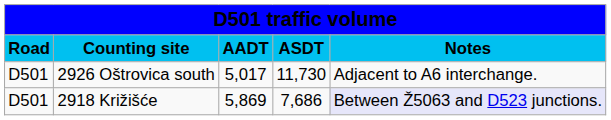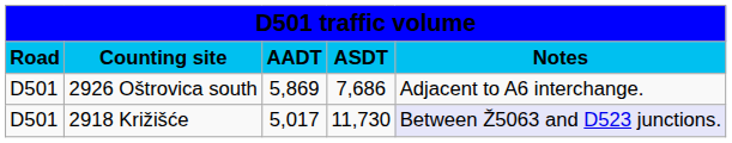 <table class="wikitable">
 <tr>
 <td colspan=5 bgcolor=blue align=center style=margin-top:15><span><big><strong>D501 traffic volume</strong></big></span></td>
 </tr>
 <tr>
 <td align=center bgcolor=00c0f0><strong>Road</strong></td>
 <td align=center bgcolor=00c0f0><strong>Counting site</strong></td>
 <td align=center bgcolor=00c0f0><strong>AADT</strong></td>
 <td align=center bgcolor=00c0f0><strong>ASDT</strong></td>
 <td align=center bgcolor=00c0f0><strong>Notes</strong></td>
 </tr>
 <tr>
 <td> D501</td>
 <td>2926 Oštrovica south</td>
-<td align=center>5,017</td>
-<td align=center>11,730</td>
+<td align=center>5,869</td>
+<td align=center>7,686</td>
 <td>Adjacent to A6 interchange.</td>
 </tr>
 <tr>
 <td> D501</td>
 <td>2918 Križišće</td>
-<td align=center>5,869</td>
-<td align=center>7,686</td>
+<td align=center>5,017</td>
+<td align=center>11,730</td>
 <td style="background: lavender;">Between Ž5063 and <a href='#'>D523</a> junctions.</td>
 </tr>
 </table>
